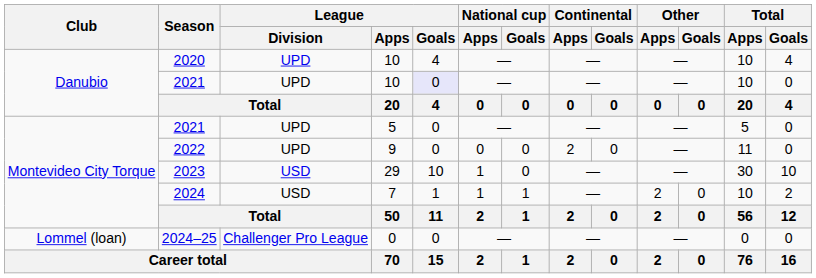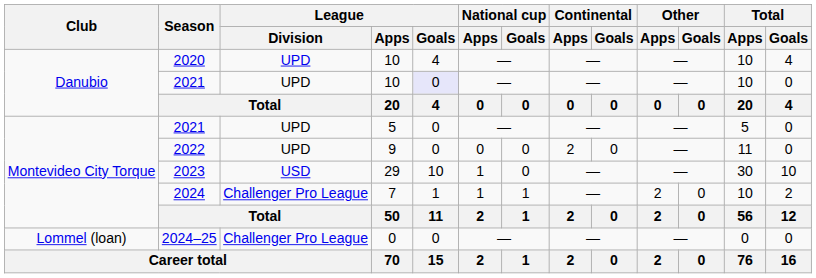 <table class="wikitable" Style="text-align: center">
 <tr>
 <th rowspan="2">Club</th>
 <th rowspan="2">Season</th>
 <th colspan="3">League</th>
 <th colspan="2">National cup</th>
 <th colspan="2">Continental</th>
 <th colspan="2">Other</th>
 <th colspan="2">Total</th>
 </tr>
 <tr>
 <th>Division</th>
 <th>Apps</th>
 <th>Goals</th>
 <th>Apps</th>
 <th>Goals</th>
 <th>Apps</th>
 <th>Goals</th>
 <th>Apps</th>
 <th>Goals</th>
 <th>Apps</th>
 <th>Goals</th>
 </tr>
 <tr>
 <td rowspan="3"><a href='#'>Danubio</a></td>
 <td><a href='#'>2020</a></td>
 <td><a href='#'>UPD</a></td>
 <td>10</td>
 <td>4</td>
 <td colspan="2">—</td>
 <td colspan="2">—</td>
 <td colspan="2">—</td>
 <td>10</td>
 <td>4</td>
 </tr>
 <tr>
 <td><a href='#'>2021</a></td>
 <td>UPD</td>
 <td>10</td>
 <td style="background: lavender;">0</td>
 <td colspan="2">—</td>
 <td colspan="2">—</td>
 <td colspan="2">—</td>
 <td>10</td>
 <td>0</td>
 </tr>
 <tr>
 <th colspan="2">Total</th>
 <th>20</th>
 <th>4</th>
 <th>0</th>
 <th>0</th>
 <th>0</th>
 <th>0</th>
 <th>0</th>
 <th>0</th>
 <th>20</th>
 <th>4</th>
 </tr>
 <tr>
 <td rowspan="5"><a href='#'>Montevideo City Torque</a></td>
 <td><a href='#'>2021</a></td>
 <td>UPD</td>
 <td>5</td>
 <td>0</td>
 <td colspan="2">—</td>
 <td colspan="2">—</td>
 <td colspan="2">—</td>
 <td>5</td>
 <td>0</td>
 </tr>
 <tr>
 <td><a href='#'>2022</a></td>
 <td>UPD</td>
 <td>9</td>
 <td>0</td>
 <td>0</td>
 <td>0</td>
 <td>2</td>
 <td>0</td>
 <td colspan="2">—</td>
 <td>11</td>
 <td>0</td>
 </tr>
 <tr>
 <td><a href='#'>2023</a></td>
 <td><a href='#'>USD</a></td>
 <td>29</td>
 <td>10</td>
 <td>1</td>
 <td>0</td>
 <td colspan="2">—</td>
 <td colspan="2">—</td>
 <td>30</td>
 <td>10</td>
 </tr>
 <tr>
 <td><a href='#'>2024</a></td>
-<td>USD</td>
+<td><a href='#'>Challenger Pro League</a></td>
 <td>7</td>
 <td>1</td>
 <td>1</td>
 <td>1</td>
 <td colspan="2">—</td>
 <td>2</td>
 <td>0</td>
 <td>10</td>
 <td>2</td>
 </tr>
 <tr>
 <th colspan="2">Total</th>
 <th>50</th>
 <th>11</th>
 <th>2</th>
 <th>1</th>
 <th>2</th>
 <th>0</th>
 <th>2</th>
 <th>0</th>
 <th>56</th>
 <th>12</th>
 </tr>
 <tr>
 <td rowspan="1"><a href='#'>Lommel</a> (loan)</td>
 <td><a href='#'>2024–25</a></td>
 <td><a href='#'>Challenger Pro League</a></td>
 <td>0</td>
 <td>0</td>
 <td colspan="2">—</td>
 <td colspan="2">—</td>
 <td colspan="2">—</td>
 <td>0</td>
 <td>0</td>
 </tr>
 <tr>
 <th colspan="3">Career total</th>
 <th>70</th>
 <th>15</th>
 <th>2</th>
 <th>1</th>
 <th>2</th>
 <th>0</th>
 <th>2</th>
 <th>0</th>
 <th>76</th>
 <th>16</th>
 </tr>
 </table>
